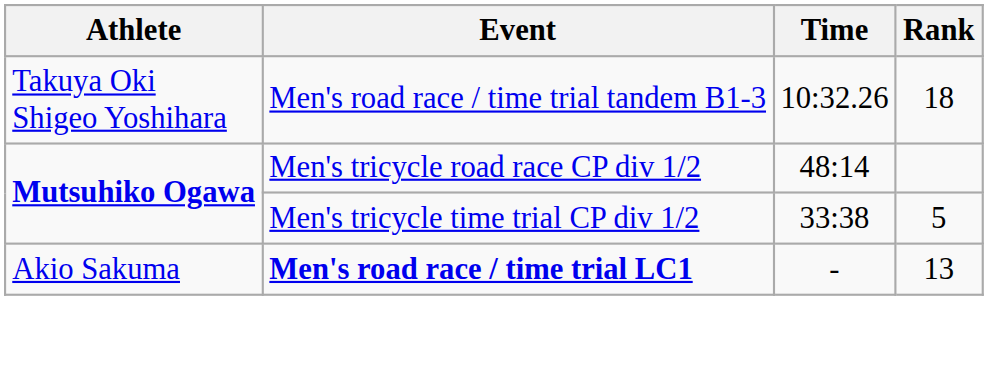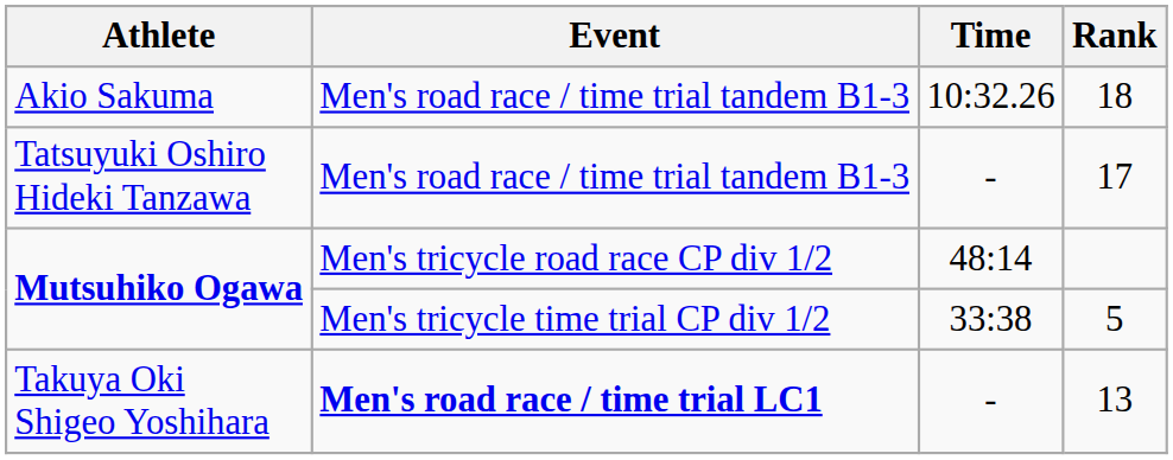 <table class=wikitable style="font-size:90%">
 <tr>
 <th>Athlete</th>
 <th>Event</th>
 <th>Time</th>
 <th>Rank</th>
 </tr>
 <tr>
-<td><a href='#'>Takuya Oki</a><br> <a href='#'>Shigeo Yoshihara</a></td>
+<td><a href='#'>Akio Sakuma</a></td>
 <td><a href='#'>Men's road race / time trial tandem B1-3</a></td>
 <td style="text-align:center;">10:32.26</td>
 <td style="text-align:center;">18</td>
+</tr>
+<tr>
+<td><a href='#'>Tatsuyuki Oshiro</a><br> <a href='#'>Hideki Tanzawa</a></td>
+<td><a href='#'>Men's road race / time trial tandem B1-3</a></td>
+<td style="text-align:center;">-</td>
+<td style="text-align:center;">17</td>
 </tr>
 <tr>
 <td rowspan="2"><strong><a href='#'>Mutsuhiko Ogawa</a></strong></td>
 <td><a href='#'>Men's tricycle road race CP div 1/2</a></td>
 <td style="text-align:center;">48:14</td>
 <td style="text-align:center;"></td>
 </tr>
 <tr>
 <td><a href='#'>Men's tricycle time trial CP div 1/2</a></td>
 <td style="text-align:center;">33:38</td>
 <td style="text-align:center;">5</td>
 </tr>
 <tr>
-<td><a href='#'>Akio Sakuma</a></td>
+<td><a href='#'>Takuya Oki</a><br> <a href='#'>Shigeo Yoshihara</a></td>
 <td><strong><a href='#'>Men's road race / time trial LC1</a></strong></td>
 <td style="text-align:center;">-</td>
 <td style="text-align:center;">13</td>
 </tr>
 </table>
